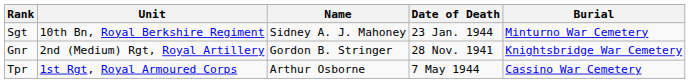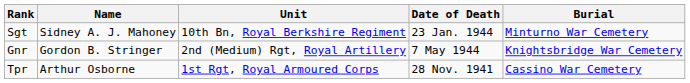 <table class="wikitable">
 <tr>
 <th>Rank</th>
+<th>Name</th>
 <th>Unit</th>
-<th>Name</th>
 <th>Date of Death</th>
 <th>Burial</th>
 </tr>
 <tr>
 <td>Sgt</td>
+<td>Sidney A. J. Mahoney</td>
 <td>10th Bn, <a href='#'>Royal Berkshire Regiment</a></td>
-<td>Sidney A. J. Mahoney</td>
 <td>23 Jan. 1944</td>
 <td><a href='#'>Minturno War Cemetery</a></td>
 </tr>
 <tr>
 <td>Gnr</td>
+<td>Gordon B. Stringer</td>
 <td>2nd (Medium) Rgt, <a href='#'>Royal Artillery</a></td>
-<td>Gordon B. Stringer</td>
-<td>28 Nov. 1941</td>
+<td>7 May 1944</td>
 <td><a href='#'>Knightsbridge War Cemetery</a></td>
 </tr>
 <tr>
 <td>Tpr</td>
+<td>Arthur Osborne</td>
 <td><a href='#'>1st Rgt</a>, <a href='#'>Royal Armoured Corps</a></td>
-<td>Arthur Osborne</td>
-<td>7 May 1944</td>
+<td>28 Nov. 1941</td>
 <td><a href='#'>Cassino War Cemetery</a></td>
 </tr>
 </table>
